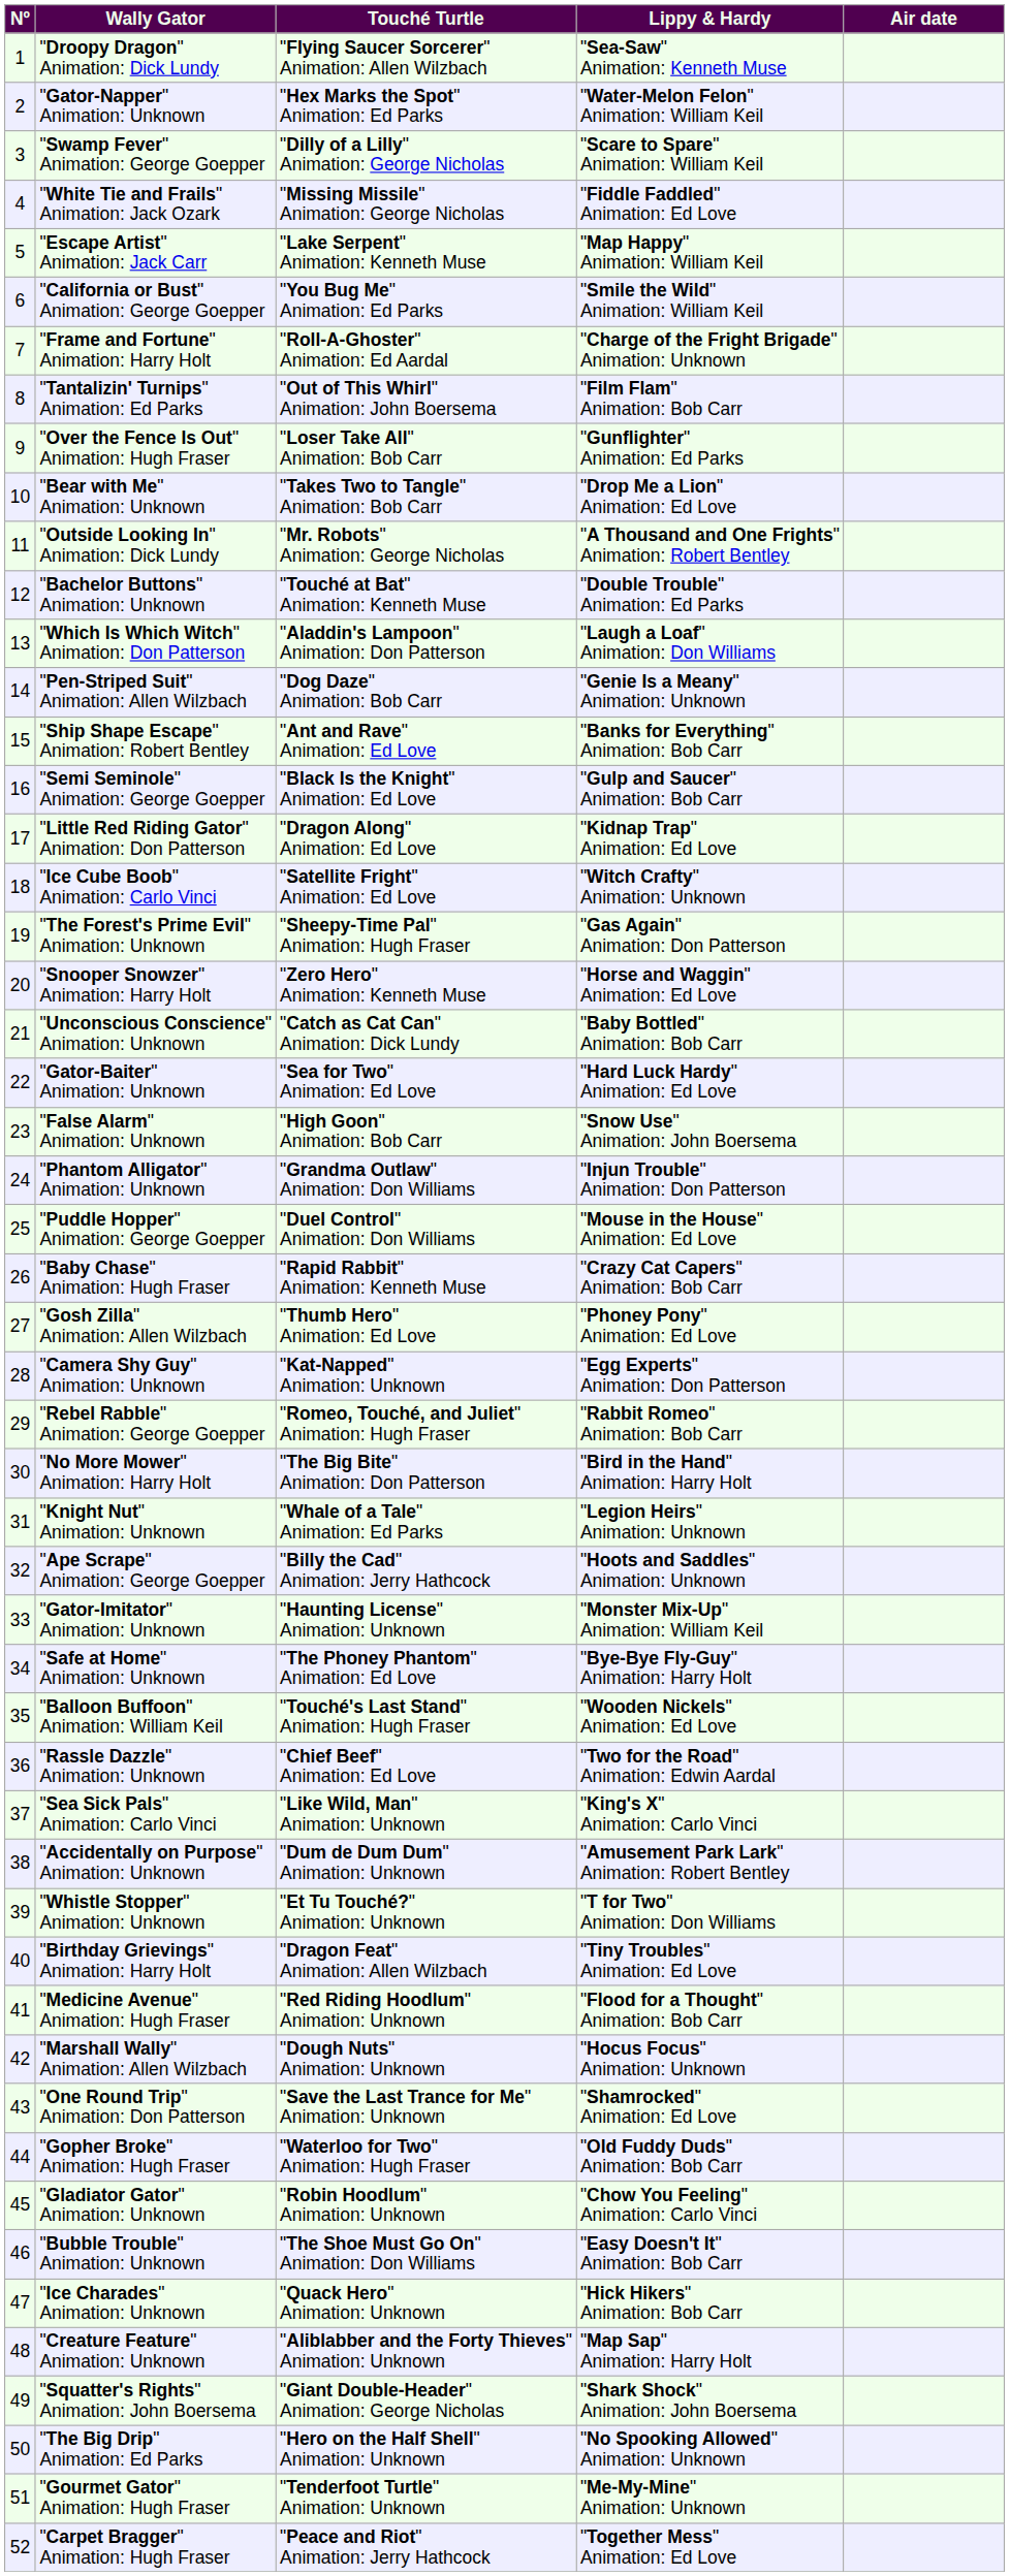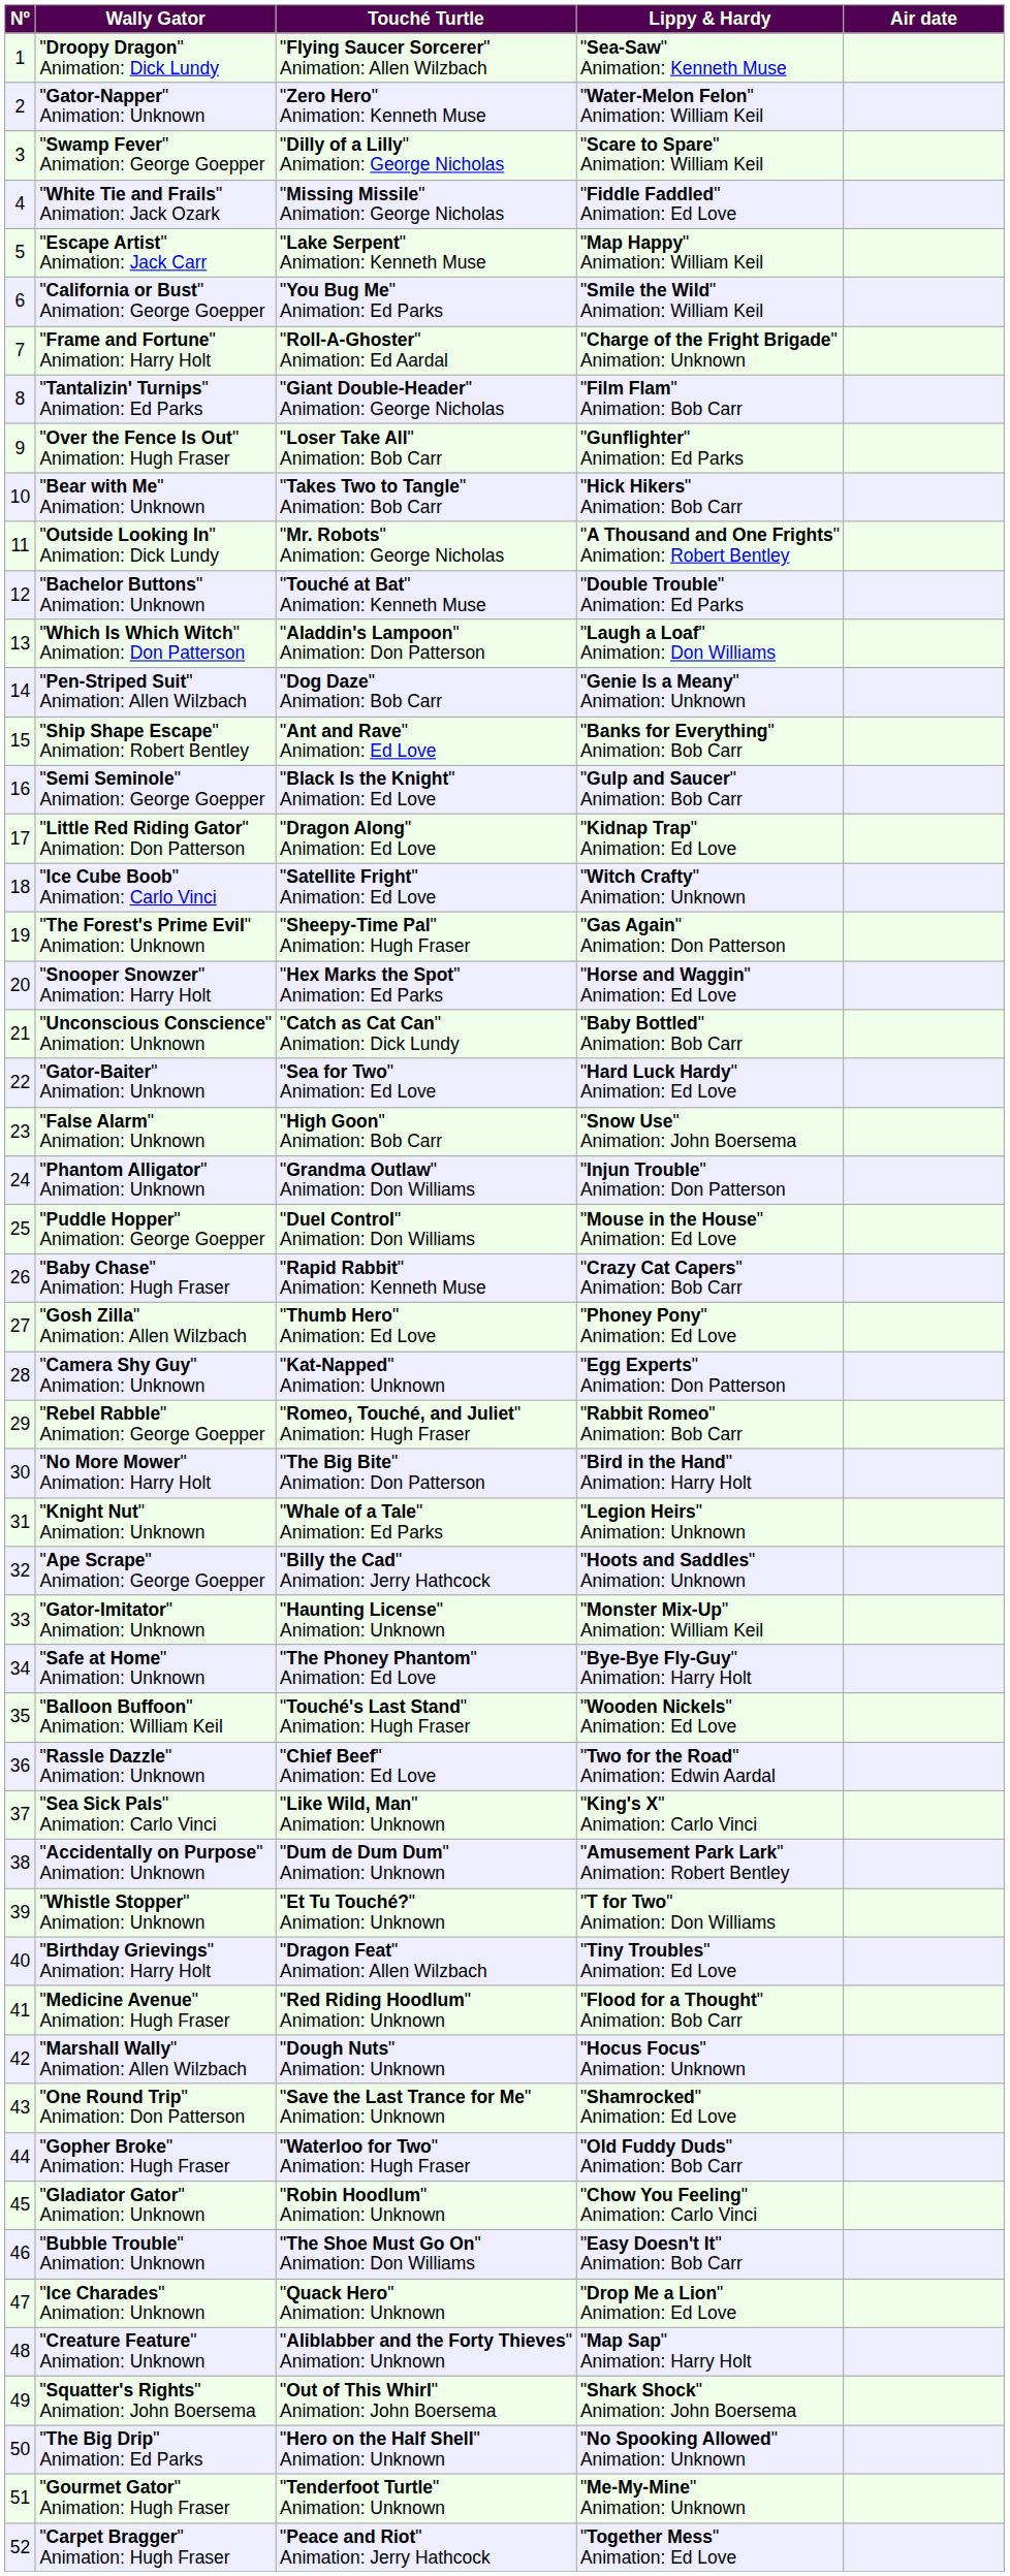 <table class="wikitable" style="background:#EFFFEA">
 <tr style="color:#EFFFEA">
 <th style="background:#500050; width:20px"><span>Nº</span></th>
 <th style="background:#500050"><span>Wally Gator</span></th>
 <th style="background:#500050"><span>Touché Turtle</span></th>
 <th style="background:#500050"><span>Lippy & Hardy</span></th>
 <th style="background:#500050; width:135px"><span>Air date</span></th>
 </tr>
 <tr>
 <td align="center">1</td>
 <td>"<strong>Droopy Dragon</strong>" <br> Animation: <a href='#'>Dick Lundy</a></td>
 <td>"<strong>Flying Saucer Sorcerer</strong>" <br> Animation: Allen Wilzbach</td>
 <td>"<strong>Sea-Saw</strong>" <br> Animation: <a href='#'>Kenneth Muse</a></td>
 <td align="center"></td>
 </tr>
 <tr bgcolor="EEEEFF">
 <td align="center">2</td>
 <td>"<strong>Gator-Napper</strong>" <br> Animation: Unknown</td>
-<td>"<strong>Hex Marks the Spot</strong>" <br> Animation: Ed Parks</td>
+<td>"<strong>Zero Hero</strong>" <br> Animation: Kenneth Muse</td>
 <td>"<strong>Water-Melon Felon</strong>" <br> Animation: William Keil</td>
 <td align="center"></td>
 </tr>
 <tr>
 <td align="center">3</td>
 <td>"<strong>Swamp Fever</strong>" <br> Animation: George Goepper</td>
 <td>"<strong>Dilly of a Lilly</strong>" <br> Animation: <a href='#'>George Nicholas</a></td>
 <td>"<strong>Scare to Spare</strong>" <br> Animation: William Keil</td>
 <td align="center"></td>
 </tr>
 <tr bgcolor="EEEEFF">
 <td align="center">4</td>
 <td>"<strong>White Tie and Frails</strong>" <br> Animation: Jack Ozark</td>
 <td>"<strong>Missing Missile</strong>" <br> Animation: George Nicholas</td>
 <td>"<strong>Fiddle Faddled</strong>" <br> Animation: Ed Love</td>
 <td align="center"></td>
 </tr>
 <tr>
 <td align="center">5</td>
 <td>"<strong>Escape Artist</strong>" <br> Animation: <a href='#'>Jack Carr</a></td>
 <td>"<strong>Lake Serpent</strong>" <br> Animation: Kenneth Muse</td>
 <td>"<strong>Map Happy</strong>" <br> Animation: William Keil</td>
 <td align="center"></td>
 </tr>
 <tr bgcolor="EEEEFF">
 <td align="center">6</td>
 <td>"<strong>California or Bust</strong>" <br> Animation: George Goepper</td>
 <td>"<strong>You Bug Me</strong>" <br> Animation: Ed Parks</td>
 <td>"<strong>Smile the Wild</strong>" <br> Animation: William Keil</td>
 <td align="center"></td>
 </tr>
 <tr>
 <td align="center">7</td>
 <td>"<strong>Frame and Fortune</strong>" <br> Animation: Harry Holt</td>
 <td>"<strong>Roll-A-Ghoster</strong>" <br> Animation: Ed Aardal</td>
 <td>"<strong>Charge of the Fright Brigade</strong>" <br> Animation: Unknown</td>
 <td align="center"></td>
 </tr>
 <tr bgcolor="EEEEFF">
 <td align="center">8</td>
 <td>"<strong>Tantalizin' Turnips</strong>" <br> Animation: Ed Parks</td>
-<td>"<strong>Out of This Whirl</strong>" <br> Animation: John Boersema</td>
+<td>"<strong>Giant Double-Header</strong>" <br> Animation: George Nicholas</td>
 <td>"<strong>Film Flam</strong>" <br> Animation: Bob Carr</td>
 <td align="center"></td>
 </tr>
 <tr>
 <td align="center">9</td>
 <td>"<strong>Over the Fence Is Out</strong>" <br> Animation: Hugh Fraser</td>
 <td>"<strong>Loser Take All</strong>" <br> Animation: Bob Carr</td>
 <td>"<strong>Gunflighter</strong>" <br> Animation: Ed Parks</td>
 <td align="center"></td>
 </tr>
 <tr bgcolor="EEEEFF">
 <td align="center">10</td>
 <td>"<strong>Bear with Me</strong>" <br> Animation: Unknown</td>
 <td>"<strong>Takes Two to Tangle</strong>" <br> Animation: Bob Carr</td>
-<td>"<strong>Drop Me a Lion</strong>" <br> Animation: Ed Love</td>
+<td>"<strong>Hick Hikers</strong>" <br> Animation: Bob Carr</td>
 <td align="center"></td>
 </tr>
 <tr>
 <td align="center">11</td>
 <td>"<strong>Outside Looking In</strong>" <br> Animation: Dick Lundy</td>
 <td>"<strong>Mr. Robots</strong>" <br> Animation: George Nicholas</td>
 <td>"<strong>A Thousand and One Frights</strong>" <br> Animation: <a href='#'>Robert Bentley</a></td>
 <td align="center"></td>
 </tr>
 <tr bgcolor="EEEEFF">
 <td align="center">12</td>
 <td>"<strong>Bachelor Buttons</strong>" <br> Animation: Unknown</td>
 <td>"<strong>Touché at Bat</strong>" <br> Animation: Kenneth Muse</td>
 <td>"<strong>Double Trouble</strong>" <br> Animation: Ed Parks</td>
 <td align="center"></td>
 </tr>
 <tr>
 <td align="center">13</td>
 <td>"<strong>Which Is Which Witch</strong>" <br> Animation: <a href='#'>Don Patterson</a></td>
 <td>"<strong>Aladdin's Lampoon</strong>" <br> Animation: Don Patterson</td>
 <td>"<strong>Laugh a Loaf</strong>" <br> Animation: <a href='#'>Don Williams</a></td>
 <td align="center"></td>
 </tr>
 <tr bgcolor="EEEEFF">
 <td align="center">14</td>
 <td>"<strong>Pen-Striped Suit</strong>" <br> Animation: Allen Wilzbach</td>
 <td>"<strong>Dog Daze</strong>" <br> Animation: Bob Carr</td>
 <td>"<strong>Genie Is a Meany</strong>" <br> Animation: Unknown</td>
 <td align="center"></td>
 </tr>
 <tr>
 <td align="center">15</td>
 <td>"<strong>Ship Shape Escape</strong>" <br> Animation: Robert Bentley</td>
 <td>"<strong>Ant and Rave</strong>" <br> Animation: <a href='#'>Ed Love</a></td>
 <td>"<strong>Banks for Everything</strong>" <br> Animation: Bob Carr</td>
 <td align="center"></td>
 </tr>
 <tr bgcolor="EEEEFF">
 <td align="center">16</td>
 <td>"<strong>Semi Seminole</strong>" <br> Animation: George Goepper</td>
 <td>"<strong>Black Is the Knight</strong>" <br> Animation: Ed Love</td>
 <td>"<strong>Gulp and Saucer</strong>" <br> Animation: Bob Carr</td>
 <td align="center"></td>
 </tr>
 <tr>
 <td align="center">17</td>
 <td>"<strong>Little Red Riding Gator</strong>" <br> Animation: Don Patterson</td>
 <td>"<strong>Dragon Along</strong>" <br> Animation: Ed Love</td>
 <td>"<strong>Kidnap Trap</strong>" <br> Animation: Ed Love</td>
 <td align="center"></td>
 </tr>
 <tr bgcolor="EEEEFF">
 <td align="center">18</td>
 <td>"<strong>Ice Cube Boob</strong>" <br> Animation: <a href='#'>Carlo Vinci</a></td>
 <td>"<strong>Satellite Fright</strong>" <br> Animation: Ed Love</td>
 <td>"<strong>Witch Crafty</strong>" <br> Animation: Unknown</td>
 <td align="center"></td>
 </tr>
 <tr>
 <td align="center">19</td>
 <td>"<strong>The Forest's Prime Evil</strong>" <br> Animation: Unknown</td>
 <td>"<strong>Sheepy-Time Pal</strong>" <br> Animation: Hugh Fraser</td>
 <td>"<strong>Gas Again</strong>" <br> Animation: Don Patterson</td>
 <td align="center"></td>
 </tr>
 <tr bgcolor="EEEEFF">
 <td align="center">20</td>
 <td>"<strong>Snooper Snowzer</strong>" <br> Animation: Harry Holt</td>
-<td>"<strong>Zero Hero</strong>" <br> Animation: Kenneth Muse</td>
+<td>"<strong>Hex Marks the Spot</strong>" <br> Animation: Ed Parks</td>
 <td>"<strong>Horse and Waggin</strong>" <br> Animation: Ed Love</td>
 <td align="center"></td>
 </tr>
 <tr>
 <td align="center">21</td>
 <td>"<strong>Unconscious Conscience</strong>" <br> Animation: Unknown</td>
 <td>"<strong>Catch as Cat Can</strong>" <br> Animation: Dick Lundy</td>
 <td>"<strong>Baby Bottled</strong>" <br> Animation: Bob Carr</td>
 <td align="center"></td>
 </tr>
 <tr bgcolor="EEEEFF">
 <td align="center">22</td>
 <td>"<strong>Gator-Baiter</strong>" <br> Animation: Unknown</td>
 <td>"<strong>Sea for Two</strong>" <br> Animation: Ed Love</td>
 <td>"<strong>Hard Luck Hardy</strong>" <br> Animation: Ed Love</td>
 <td align="center"></td>
 </tr>
 <tr>
 <td align="center">23</td>
 <td>"<strong>False Alarm</strong>" <br> Animation: Unknown</td>
 <td>"<strong>High Goon</strong>" <br> Animation: Bob Carr</td>
 <td>"<strong>Snow Use</strong>" <br> Animation: John Boersema</td>
 <td align="center"></td>
 </tr>
 <tr bgcolor="EEEEFF">
 <td align="center">24</td>
 <td>"<strong>Phantom Alligator</strong>" <br> Animation: Unknown</td>
 <td>"<strong>Grandma Outlaw</strong>" <br> Animation: Don Williams</td>
 <td>"<strong>Injun Trouble</strong>" <br> Animation: Don Patterson</td>
 <td align="center"></td>
 </tr>
 <tr>
 <td align="center">25</td>
 <td>"<strong>Puddle Hopper</strong>" <br> Animation: George Goepper</td>
 <td>"<strong>Duel Control</strong>" <br> Animation: Don Williams</td>
 <td>"<strong>Mouse in the House</strong>" <br> Animation: Ed Love</td>
 <td align="center"></td>
 </tr>
 <tr bgcolor="EEEEFF">
 <td align="center">26</td>
 <td>"<strong>Baby Chase</strong>" <br> Animation: Hugh Fraser</td>
 <td>"<strong>Rapid Rabbit</strong>" <br> Animation: Kenneth Muse</td>
 <td>"<strong>Crazy Cat Capers</strong>" <br> Animation: Bob Carr</td>
 <td align="center"></td>
 </tr>
 <tr>
 <td align="center">27</td>
 <td>"<strong>Gosh Zilla</strong>" <br> Animation: Allen Wilzbach</td>
 <td>"<strong>Thumb Hero</strong>" <br> Animation: Ed Love</td>
 <td>"<strong>Phoney Pony</strong>" <br> Animation: Ed Love</td>
 <td align="center"></td>
 </tr>
 <tr bgcolor="EEEEFF">
 <td align="center">28</td>
 <td>"<strong>Camera Shy Guy</strong>" <br> Animation: Unknown</td>
 <td>"<strong>Kat-Napped</strong>" <br> Animation: Unknown</td>
 <td>"<strong>Egg Experts</strong>" <br> Animation: Don Patterson</td>
 <td align="center"></td>
 </tr>
 <tr>
 <td align="center">29</td>
 <td>"<strong>Rebel Rabble</strong>" <br> Animation: George Goepper</td>
 <td>"<strong>Romeo, Touché, and Juliet</strong>" <br> Animation: Hugh Fraser</td>
 <td>"<strong>Rabbit Romeo</strong>" <br> Animation: Bob Carr</td>
 <td align="center"></td>
 </tr>
 <tr bgcolor="EEEEFF">
 <td align="center">30</td>
 <td>"<strong>No More Mower</strong>" <br> Animation: Harry Holt</td>
 <td>"<strong>The Big Bite</strong>" <br> Animation: Don Patterson</td>
 <td>"<strong>Bird in the Hand</strong>" <br> Animation: Harry Holt</td>
 <td align="center"></td>
 </tr>
 <tr>
 <td align="center">31</td>
 <td>"<strong>Knight Nut</strong>" <br> Animation: Unknown</td>
 <td>"<strong>Whale of a Tale</strong>" <br> Animation: Ed Parks</td>
 <td>"<strong>Legion Heirs</strong>" <br> Animation: Unknown</td>
 <td align="center"></td>
 </tr>
 <tr bgcolor="EEEEFF">
 <td align="center">32</td>
 <td>"<strong>Ape Scrape</strong>" <br> Animation: George Goepper</td>
 <td>"<strong>Billy the Cad</strong>" <br> Animation: Jerry Hathcock</td>
 <td>"<strong>Hoots and Saddles</strong>" <br> Animation: Unknown</td>
 <td align="center"></td>
 </tr>
 <tr>
 <td align="center">33</td>
 <td>"<strong>Gator-Imitator</strong>" <br> Animation: Unknown</td>
 <td>"<strong>Haunting License</strong>" <br> Animation: Unknown</td>
 <td>"<strong>Monster Mix-Up</strong>" <br> Animation: William Keil</td>
 <td align="center"></td>
 </tr>
 <tr bgcolor="EEEEFF">
 <td align="center">34</td>
 <td>"<strong>Safe at Home</strong>" <br> Animation: Unknown</td>
 <td>"<strong>The Phoney Phantom</strong>" <br> Animation: Ed Love</td>
 <td>"<strong>Bye-Bye Fly-Guy</strong>" <br> Animation: Harry Holt</td>
 <td align="center"></td>
 </tr>
 <tr>
 <td align="center">35</td>
 <td>"<strong>Balloon Buffoon</strong>" <br> Animation: William Keil</td>
 <td>"<strong>Touché's Last Stand</strong>" <br> Animation: Hugh Fraser</td>
 <td>"<strong>Wooden Nickels</strong>" <br> Animation: Ed Love</td>
 <td align="center"></td>
 </tr>
 <tr bgcolor="EEEEFF">
 <td align="center">36</td>
 <td>"<strong>Rassle Dazzle</strong>" <br> Animation: Unknown</td>
 <td>"<strong>Chief Beef</strong>" <br> Animation: Ed Love</td>
 <td>"<strong>Two for the Road</strong>" <br> Animation: Edwin Aardal</td>
 <td align="center"></td>
 </tr>
 <tr>
 <td align="center">37</td>
 <td>"<strong>Sea Sick Pals</strong>" <br> Animation: Carlo Vinci</td>
 <td>"<strong>Like Wild, Man</strong>" <br> Animation: Unknown</td>
 <td>"<strong>King's X</strong>" <br> Animation: Carlo Vinci</td>
 <td align="center"></td>
 </tr>
 <tr bgcolor="EEEEFF">
 <td align="center">38</td>
 <td>"<strong>Accidentally on Purpose</strong>" <br> Animation: Unknown</td>
 <td>"<strong>Dum de Dum Dum</strong>" <br> Animation: Unknown</td>
 <td>"<strong>Amusement Park Lark</strong>" <br> Animation: Robert Bentley</td>
 <td align="center"></td>
 </tr>
 <tr>
 <td align="center">39</td>
 <td>"<strong>Whistle Stopper</strong>" <br> Animation: Unknown</td>
 <td>"<strong>Et Tu Touché?</strong>" <br> Animation: Unknown</td>
 <td>"<strong>T for Two</strong>" <br> Animation: Don Williams</td>
 <td align="center"></td>
 </tr>
 <tr bgcolor="EEEEFF">
 <td align="center">40</td>
 <td>"<strong>Birthday Grievings</strong>" <br> Animation: Harry Holt</td>
 <td>"<strong>Dragon Feat</strong>" <br> Animation: Allen Wilzbach</td>
 <td>"<strong>Tiny Troubles</strong>" <br> Animation: Ed Love</td>
 <td align="center"></td>
 </tr>
 <tr>
 <td align="center">41</td>
 <td>"<strong>Medicine Avenue</strong>" <br> Animation: Hugh Fraser</td>
 <td>"<strong>Red Riding Hoodlum</strong>" <br> Animation: Unknown</td>
 <td>"<strong>Flood for a Thought</strong>" <br> Animation: Bob Carr</td>
 <td align="center"></td>
 </tr>
 <tr bgcolor="EEEEFF">
 <td align="center">42</td>
 <td>"<strong>Marshall Wally</strong>" <br> Animation: Allen Wilzbach</td>
 <td>"<strong>Dough Nuts</strong>" <br> Animation: Unknown</td>
 <td>"<strong>Hocus Focus</strong>" <br> Animation: Unknown</td>
 <td align="center"></td>
 </tr>
 <tr>
 <td align="center">43</td>
 <td>"<strong>One Round Trip</strong>" <br> Animation: Don Patterson</td>
 <td>"<strong>Save the Last Trance for Me</strong>" <br> Animation: Unknown</td>
 <td>"<strong>Shamrocked</strong>" <br> Animation: Ed Love</td>
 <td align="center"></td>
 </tr>
 <tr bgcolor="EEEEFF">
 <td align="center">44</td>
 <td>"<strong>Gopher Broke</strong>" <br> Animation: Hugh Fraser</td>
 <td>"<strong>Waterloo for Two</strong>" <br> Animation: Hugh Fraser</td>
 <td>"<strong>Old Fuddy Duds</strong>" <br> Animation: Bob Carr</td>
 <td align="center"></td>
 </tr>
 <tr>
 <td align="center">45</td>
 <td>"<strong>Gladiator Gator</strong>" <br> Animation: Unknown</td>
 <td>"<strong>Robin Hoodlum</strong>" <br> Animation: Unknown</td>
 <td>"<strong>Chow You Feeling</strong>" <br> Animation: Carlo Vinci</td>
 <td align="center"></td>
 </tr>
 <tr bgcolor="EEEEFF">
 <td align="center">46</td>
 <td>"<strong>Bubble Trouble</strong>" <br> Animation: Unknown</td>
 <td>"<strong>The Shoe Must Go On</strong>" <br> Animation: Don Williams</td>
 <td>"<strong>Easy Doesn't It</strong>" <br> Animation: Bob Carr</td>
 <td align="center"></td>
 </tr>
 <tr>
 <td align="center">47</td>
 <td>"<strong>Ice Charades</strong>" <br> Animation: Unknown</td>
 <td>"<strong>Quack Hero</strong>" <br> Animation: Unknown</td>
-<td>"<strong>Hick Hikers</strong>" <br> Animation: Bob Carr</td>
+<td>"<strong>Drop Me a Lion</strong>" <br> Animation: Ed Love</td>
 <td align="center"></td>
 </tr>
 <tr bgcolor="EEEEFF">
 <td align="center">48</td>
 <td>"<strong>Creature Feature</strong>" <br> Animation: Unknown</td>
 <td>"<strong>Aliblabber and the Forty Thieves</strong>" <br> Animation: Unknown</td>
 <td>"<strong>Map Sap</strong>" <br> Animation: Harry Holt</td>
 <td align="center"></td>
 </tr>
 <tr>
 <td align="center">49</td>
 <td>"<strong>Squatter's Rights</strong>" <br> Animation: John Boersema</td>
-<td>"<strong>Giant Double-Header</strong>" <br> Animation: George Nicholas</td>
+<td>"<strong>Out of This Whirl</strong>" <br> Animation: John Boersema</td>
 <td>"<strong>Shark Shock</strong>" <br> Animation: John Boersema</td>
 <td align="center"></td>
 </tr>
 <tr bgcolor="EEEEFF">
 <td align="center">50</td>
 <td>"<strong>The Big Drip</strong>" <br> Animation: Ed Parks</td>
 <td>"<strong>Hero on the Half Shell</strong>" <br> Animation: Unknown</td>
 <td>"<strong>No Spooking Allowed</strong>" <br> Animation: Unknown</td>
 <td align="center"></td>
 </tr>
 <tr>
 <td align="center">51</td>
 <td>"<strong>Gourmet Gator</strong>" <br> Animation: Hugh Fraser</td>
 <td>"<strong>Tenderfoot Turtle</strong>" <br> Animation: Unknown</td>
 <td>"<strong>Me-My-Mine</strong>" <br> Animation: Unknown</td>
 <td align="center"></td>
 </tr>
 <tr bgcolor="EEEEFF">
 <td align="center">52</td>
 <td>"<strong>Carpet Bragger</strong>" <br> Animation: Hugh Fraser</td>
 <td>"<strong>Peace and Riot</strong>" <br> Animation: Jerry Hathcock</td>
 <td>"<strong>Together Mess</strong>" <br> Animation: Ed Love</td>
 <td align="center"></td>
 </tr>
 </table>
